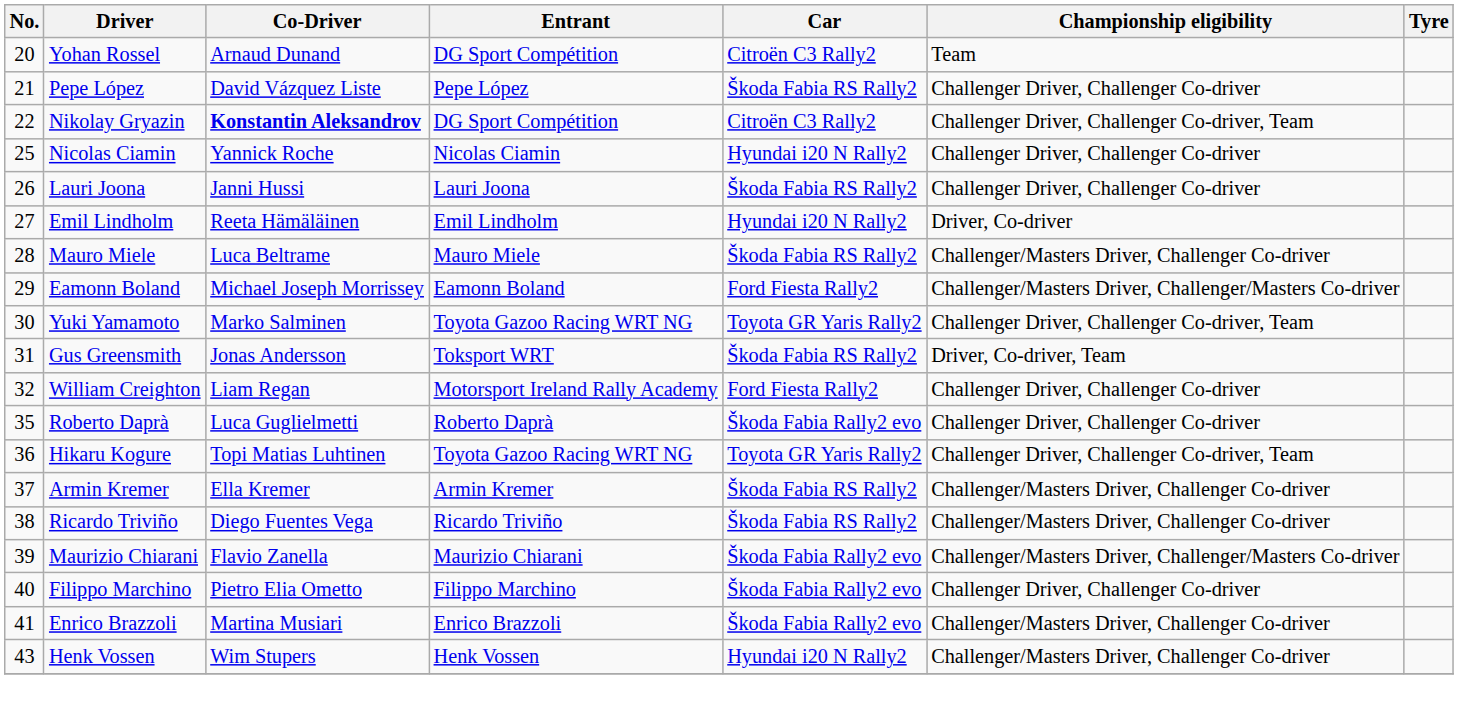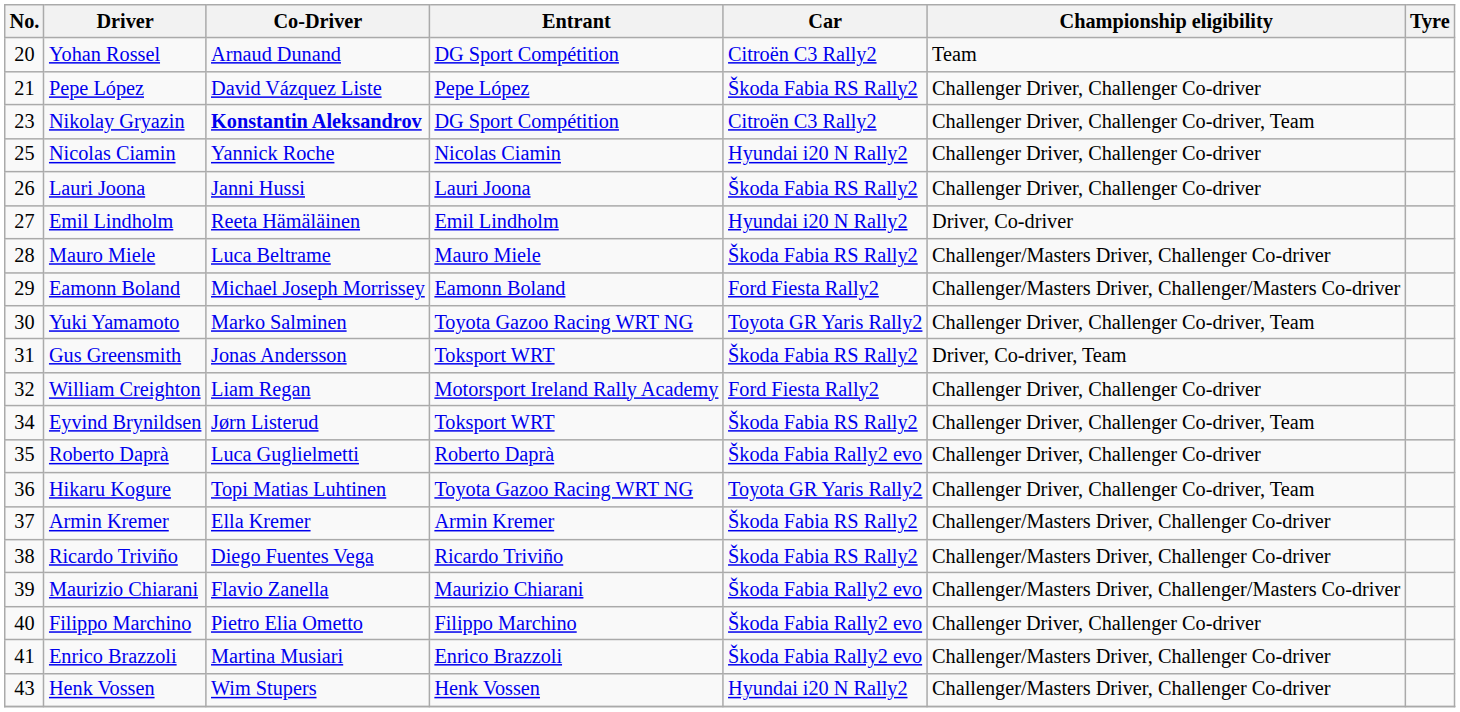 <table class="wikitable" style="font-size: 85%;">
 <tr>
 <th>No.</th>
 <th>Driver</th>
 <th>Co-Driver</th>
 <th>Entrant</th>
 <th>Car</th>
 <th>Championship eligibility</th>
 <th>Tyre</th>
 </tr>
 <tr>
 <td align="center">20</td>
 <td> <a href='#'>Yohan Rossel</a></td>
 <td> <a href='#'>Arnaud Dunand</a></td>
 <td> <a href='#'>DG Sport Compétition</a></td>
 <td><a href='#'>Citroën C3 Rally2</a></td>
 <td>Team</td>
 <td align="center"></td>
 </tr>
 <tr>
 <td align="center">21</td>
 <td> <a href='#'>Pepe López</a></td>
 <td> <a href='#'>David Vázquez Liste</a></td>
 <td> <a href='#'>Pepe López</a></td>
 <td><a href='#'>Škoda Fabia RS Rally2</a></td>
 <td>Challenger Driver, Challenger Co-driver</td>
 <td align="center"></td>
 </tr>
 <tr>
-<td align="center">22</td>
+<td align="center">23</td>
 <td> <a href='#'>Nikolay Gryazin</a></td>
 <td><strong> <a href='#'>Konstantin Aleksandrov</a></strong></td>
 <td> <a href='#'>DG Sport Compétition</a></td>
 <td><a href='#'>Citroën C3 Rally2</a></td>
 <td>Challenger Driver, Challenger Co-driver, Team</td>
 <td align="center"></td>
 </tr>
 <tr>
 <td align="center">25</td>
 <td> <a href='#'>Nicolas Ciamin</a></td>
 <td> <a href='#'>Yannick Roche</a></td>
 <td> <a href='#'>Nicolas Ciamin</a></td>
 <td><a href='#'>Hyundai i20 N Rally2</a></td>
 <td>Challenger Driver, Challenger Co-driver</td>
 <td align="center"></td>
 </tr>
 <tr>
 <td align="center">26</td>
 <td> <a href='#'>Lauri Joona</a></td>
 <td> <a href='#'>Janni Hussi</a></td>
 <td> <a href='#'>Lauri Joona</a></td>
 <td><a href='#'>Škoda Fabia RS Rally2</a></td>
 <td>Challenger Driver, Challenger Co-driver</td>
 <td align="center"></td>
 </tr>
 <tr>
 <td align="center">27</td>
 <td> <a href='#'>Emil Lindholm</a></td>
 <td> <a href='#'>Reeta Hämäläinen</a></td>
 <td> <a href='#'>Emil Lindholm</a></td>
 <td><a href='#'>Hyundai i20 N Rally2</a></td>
 <td>Driver, Co-driver</td>
 <td align="center"></td>
 </tr>
 <tr>
 <td align="center">28</td>
 <td> <a href='#'>Mauro Miele</a></td>
 <td> <a href='#'>Luca Beltrame</a></td>
 <td> <a href='#'>Mauro Miele</a></td>
 <td><a href='#'>Škoda Fabia RS Rally2</a></td>
 <td>Challenger/Masters Driver, Challenger Co-driver</td>
 <td align="center"></td>
 </tr>
 <tr>
 <td align="center">29</td>
 <td> <a href='#'>Eamonn Boland</a></td>
 <td> <a href='#'>Michael Joseph Morrissey</a></td>
 <td> <a href='#'>Eamonn Boland</a></td>
 <td><a href='#'>Ford Fiesta Rally2</a></td>
 <td>Challenger/Masters Driver, Challenger/Masters Co-driver</td>
 <td align="center"></td>
 </tr>
 <tr>
 <td align="center">30</td>
 <td> <a href='#'>Yuki Yamamoto</a></td>
 <td> <a href='#'>Marko Salminen</a></td>
 <td> <a href='#'>Toyota Gazoo Racing WRT NG</a></td>
 <td><a href='#'>Toyota GR Yaris Rally2</a></td>
 <td>Challenger Driver, Challenger Co-driver, Team</td>
 <td align="center"></td>
 </tr>
 <tr>
 <td align="center">31</td>
 <td> <a href='#'>Gus Greensmith</a></td>
 <td> <a href='#'>Jonas Andersson</a></td>
 <td> <a href='#'>Toksport WRT</a></td>
 <td><a href='#'>Škoda Fabia RS Rally2</a></td>
 <td>Driver, Co-driver, Team</td>
 <td align="center"></td>
 </tr>
 <tr>
 <td align="center">32</td>
 <td> <a href='#'>William Creighton</a></td>
 <td> <a href='#'>Liam Regan</a></td>
 <td> <a href='#'>Motorsport Ireland Rally Academy</a></td>
 <td><a href='#'>Ford Fiesta Rally2</a></td>
 <td>Challenger Driver, Challenger Co-driver</td>
 <td align="center"></td>
 </tr>
 <tr>
+<td align="center">34</td>
+<td> <a href='#'>Eyvind Brynildsen</a></td>
+<td> <a href='#'>Jørn Listerud</a></td>
+<td> <a href='#'>Toksport WRT</a></td>
+<td><a href='#'>Škoda Fabia RS Rally2</a></td>
+<td>Challenger Driver, Challenger Co-driver, Team</td>
+<td align="center"></td>
+</tr>
+<tr>
 <td align="center">35</td>
 <td> <a href='#'>Roberto Daprà</a></td>
 <td> <a href='#'>Luca Guglielmetti</a></td>
 <td> <a href='#'>Roberto Daprà</a></td>
 <td><a href='#'>Škoda Fabia Rally2 evo</a></td>
 <td>Challenger Driver, Challenger Co-driver</td>
 <td align="center"></td>
 </tr>
 <tr>
 <td align="center">36</td>
 <td> <a href='#'>Hikaru Kogure</a></td>
 <td> <a href='#'>Topi Matias Luhtinen</a></td>
 <td> <a href='#'>Toyota Gazoo Racing WRT NG</a></td>
 <td><a href='#'>Toyota GR Yaris Rally2</a></td>
 <td>Challenger Driver, Challenger Co-driver, Team</td>
 <td align="center"></td>
 </tr>
 <tr>
 <td align="center">37</td>
 <td> <a href='#'>Armin Kremer</a></td>
 <td> <a href='#'>Ella Kremer</a></td>
 <td> <a href='#'>Armin Kremer</a></td>
 <td><a href='#'>Škoda Fabia RS Rally2</a></td>
 <td>Challenger/Masters Driver, Challenger Co-driver</td>
 <td align="center"></td>
 </tr>
 <tr>
 <td align="center">38</td>
 <td> <a href='#'>Ricardo Triviño</a></td>
 <td> <a href='#'>Diego Fuentes Vega</a></td>
 <td> <a href='#'>Ricardo Triviño</a></td>
 <td><a href='#'>Škoda Fabia RS Rally2</a></td>
 <td>Challenger/Masters Driver, Challenger Co-driver</td>
 <td align="center"></td>
 </tr>
 <tr>
 <td align="center">39</td>
 <td> <a href='#'>Maurizio Chiarani</a></td>
 <td> <a href='#'>Flavio Zanella</a></td>
 <td> <a href='#'>Maurizio Chiarani</a></td>
 <td><a href='#'>Škoda Fabia Rally2 evo</a></td>
 <td>Challenger/Masters Driver, Challenger/Masters Co-driver</td>
 <td align="center"></td>
 </tr>
 <tr>
 <td align="center">40</td>
 <td> <a href='#'>Filippo Marchino</a></td>
 <td> <a href='#'>Pietro Elia Ometto</a></td>
 <td> <a href='#'>Filippo Marchino</a></td>
 <td><a href='#'>Škoda Fabia Rally2 evo</a></td>
 <td>Challenger Driver, Challenger Co-driver</td>
 <td align="center"></td>
 </tr>
 <tr>
 <td align="center">41</td>
 <td> <a href='#'>Enrico Brazzoli</a></td>
 <td> <a href='#'>Martina Musiari</a></td>
 <td> <a href='#'>Enrico Brazzoli</a></td>
 <td><a href='#'>Škoda Fabia Rally2 evo</a></td>
 <td>Challenger/Masters Driver, Challenger Co-driver</td>
 <td align="center"></td>
 </tr>
 <tr>
 <td align="center">43</td>
 <td> <a href='#'>Henk Vossen</a></td>
 <td> <a href='#'>Wim Stupers</a></td>
 <td> <a href='#'>Henk Vossen</a></td>
 <td><a href='#'>Hyundai i20 N Rally2</a></td>
 <td>Challenger/Masters Driver, Challenger Co-driver</td>
 <td align="center"></td>
 </tr>
 <tr>
 </tr>
 </table>
